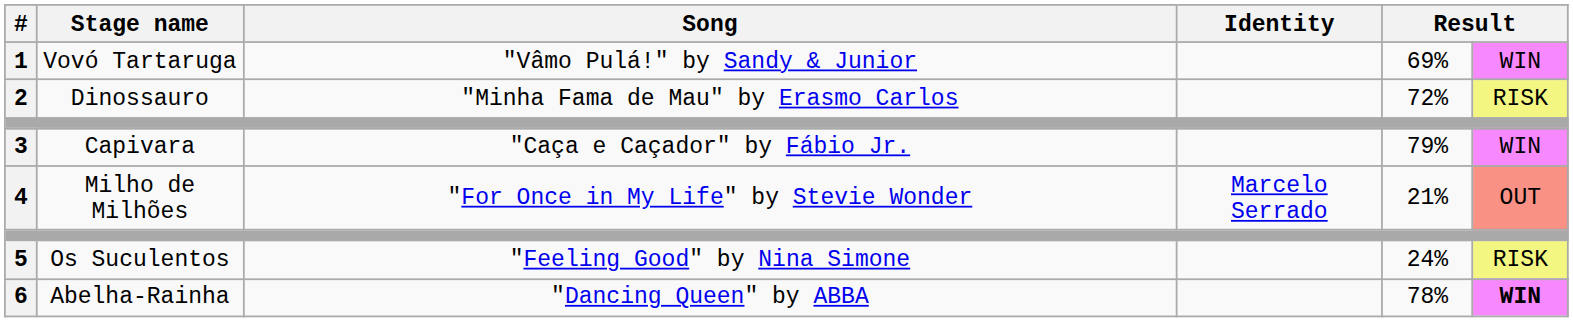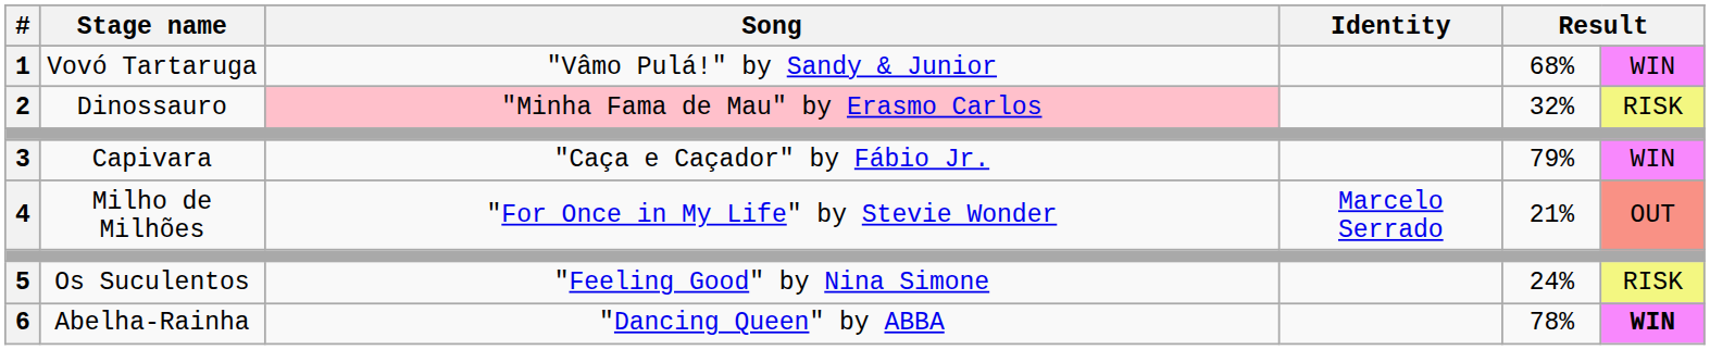 <table class="wikitable plainrowheaders" style="text-align:center; width:100%;">
 <tr>
 <th width="01%">#</th>
 <th width="08%">Stage name</th>
 <th width="41%">Song</th>
 <th width="09%">Identity</th>
 <th width="08%" colspan=2>Result</th>
 </tr>
 <tr>
 <th>1</th>
 <td>Vovó Tartaruga</td>
 <td>"Vâmo Pulá!" by <a href='#'>Sandy & Junior</a></td>
 <td></td>
-<td width="4%">69%</td>
+<td width="4%">68%</td>
 <td width="4%" bgcolor="#F888FD">WIN</td>
 </tr>
 <tr>
 <th>2</th>
 <td>Dinossauro</td>
-<td>"Minha Fama de Mau" by <a href='#'>Erasmo Carlos</a></td>
+<td style="background: pink;">"Minha Fama de Mau" by <a href='#'>Erasmo Carlos</a></td>
 <td></td>
-<td>72%</td>
+<td>32%</td>
 <td bgcolor="#F3F781">RISK</td>
 </tr>
 <tr>
 <td colspan="6" bgcolor="#A9A9A9"></td>
 </tr>
 <tr>
 <th>3</th>
 <td>Capivara</td>
 <td>"Caça e Caçador" by <a href='#'>Fábio Jr.</a></td>
 <td></td>
 <td>79%</td>
 <td bgcolor="#F888FD">WIN</td>
 </tr>
 <tr>
 <th>4</th>
 <td>Milho de Milhões</td>
 <td>"<a href='#'>For Once in My Life</a>" by <a href='#'>Stevie Wonder</a></td>
 <td><a href='#'>Marcelo Serrado</a></td>
 <td>21%</td>
 <td bgcolor="#F99185">OUT</td>
 </tr>
 <tr>
 <td colspan="6" bgcolor="#A9A9A9"></td>
 </tr>
 <tr>
 <th>5</th>
 <td>Os Suculentos</td>
 <td>"<a href='#'>Feeling Good</a>" by <a href='#'>Nina Simone</a></td>
 <td></td>
 <td>24%</td>
 <td bgcolor="#F3F781">RISK</td>
 </tr>
 <tr>
 <th>6</th>
 <td>Abelha-Rainha</td>
 <td>"<a href='#'>Dancing Queen</a>" by <a href='#'>ABBA</a></td>
 <td></td>
 <td>78%</td>
 <td bgcolor="#F888FD"><strong>WIN</strong></td>
 </tr>
 </table>
